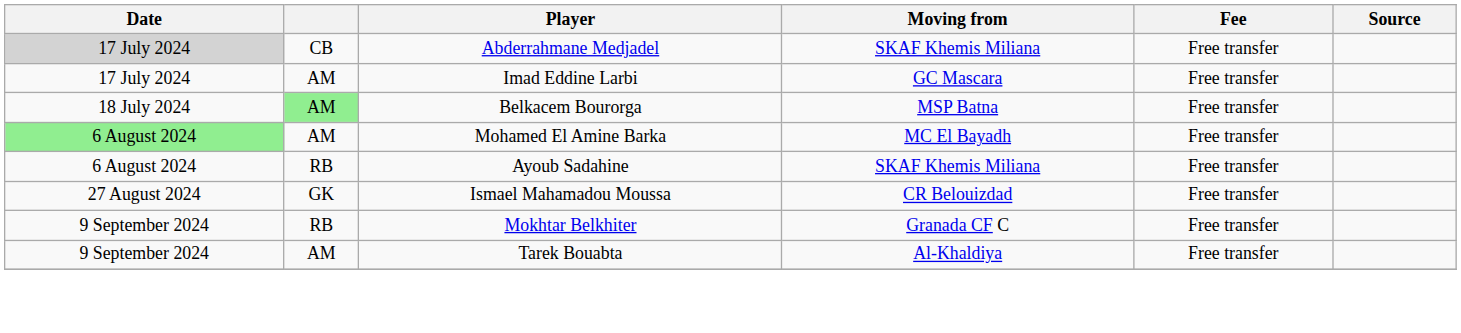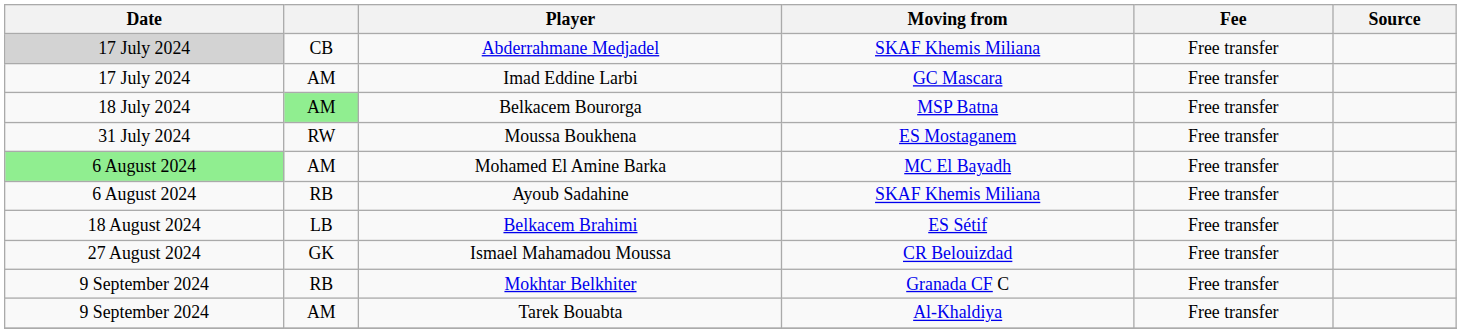 <table class="wikitable sortable" style="width:70%; text-align:center; font-size:85%; text-align:centre;">
 <tr>
 <th>Date</th>
 <th></th>
 <th>Player</th>
 <th>Moving from</th>
 <th>Fee</th>
 <th>Source</th>
 </tr>
 <tr>
 <td style="background: lightgrey;">17 July 2024</td>
 <td>CB</td>
 <td> <a href='#'>Abderrahmane Medjadel</a></td>
 <td><a href='#'>SKAF Khemis Miliana</a></td>
 <td>Free transfer</td>
 <td></td>
 </tr>
 <tr>
 <td>17 July 2024</td>
 <td>AM</td>
 <td> Imad Eddine Larbi</td>
 <td><a href='#'>GC Mascara</a></td>
 <td>Free transfer</td>
 <td></td>
 </tr>
 <tr>
 <td>18 July 2024</td>
 <td style="background: lightgreen;">AM</td>
 <td> Belkacem Bourorga</td>
 <td><a href='#'>MSP Batna</a></td>
 <td>Free transfer</td>
 <td></td>
 </tr>
 <tr>
+<td>31 July 2024</td>
+<td>RW</td>
+<td> Moussa Boukhena</td>
+<td><a href='#'>ES Mostaganem</a></td>
+<td>Free transfer</td>
+<td></td>
+</tr>
+<tr>
 <td style="background: lightgreen;">6 August 2024</td>
 <td>AM</td>
 <td> Mohamed El Amine Barka</td>
 <td><a href='#'>MC El Bayadh</a></td>
 <td>Free transfer</td>
 <td></td>
 </tr>
 <tr>
 <td>6 August 2024</td>
 <td>RB</td>
 <td> Ayoub Sadahine</td>
 <td><a href='#'>SKAF Khemis Miliana</a></td>
+<td>Free transfer</td>
+<td></td>
+</tr>
+<tr>
+<td>18 August 2024</td>
+<td>LB</td>
+<td> <a href='#'>Belkacem Brahimi</a></td>
+<td><a href='#'>ES Sétif</a></td>
 <td>Free transfer</td>
 <td></td>
 </tr>
 <tr>
 <td>27 August 2024</td>
 <td>GK</td>
 <td> Ismael Mahamadou Moussa</td>
 <td><a href='#'>CR Belouizdad</a></td>
 <td>Free transfer</td>
 <td></td>
 </tr>
 <tr>
 <td>9 September 2024</td>
 <td>RB</td>
 <td> <a href='#'>Mokhtar Belkhiter</a></td>
 <td> <a href='#'>Granada CF</a> C</td>
 <td>Free transfer</td>
 <td></td>
 </tr>
 <tr>
 <td>9 September 2024</td>
 <td>AM</td>
 <td> Tarek Bouabta</td>
 <td> <a href='#'>Al-Khaldiya</a></td>
 <td>Free transfer</td>
 <td></td>
 </tr>
 <tr>
 </tr>
 </table>
